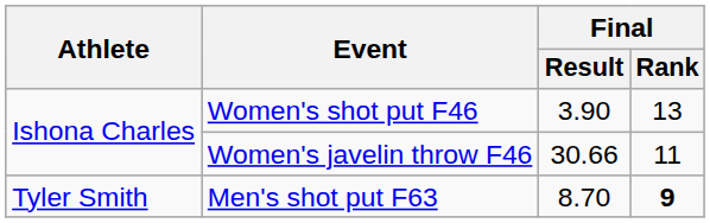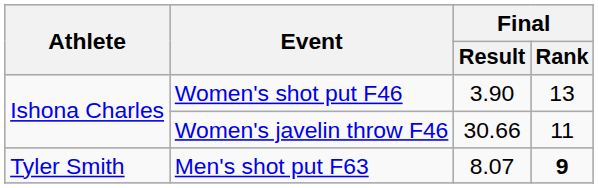 <table class="wikitable" style="text-align: center; font-size:90%">
 <tr>
 <th rowspan="2">Athlete</th>
 <th rowspan="2">Event</th>
 <th colspan="2">Final</th>
 </tr>
 <tr style="font-size:95%">
 <th>Result</th>
 <th>Rank</th>
 </tr>
 <tr>
 <td align=left rowspan="2"><a href='#'>Ishona Charles</a></td>
 <td align=left><a href='#'>Women's shot put F46</a></td>
 <td>3.90 <strong></strong></td>
 <td>13</td>
 </tr>
 <tr>
 <td align=left><a href='#'>Women's javelin throw F46</a></td>
 <td>30.66 <strong></strong></td>
 <td>11</td>
 </tr>
 <tr>
 <td align=left><a href='#'>Tyler Smith</a></td>
 <td align=left><a href='#'>Men's shot put F63</a></td>
-<td>8.70 <strong></strong></td>
+<td>8.07 <strong></strong></td>
 <td><strong>9</strong></td>
 </tr>
 </table>
